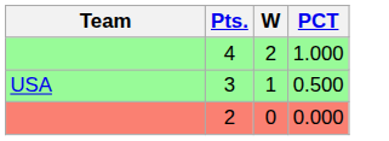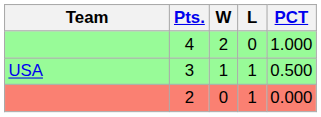 <table class=wikitable>
 <tr align=center>
 <th width=150px>Team</th>
 <th width=30px><a href='#'>Pts.</a></th>
 <th width=20px>W</th>
+<th width=20px>L</th>
 <th><a href='#'>PCT</a></th>
 </tr>
 <tr align=center bgcolor="#98fb98">
 <td align=left></td>
 <td>4</td>
 <td>2</td>
+<td>0</td>
 <td>1.000</td>
 </tr>
 <tr align=center bgcolor="#98fb98">
 <td align=left> <a href='#'>USA</a></td>
 <td>3</td>
+<td>1</td>
 <td>1</td>
 <td>0.500</td>
 </tr>
 <tr align=center bgcolor="salmon">
 <td align=left></td>
 <td>2</td>
 <td>0</td>
+<td>1</td>
 <td>0.000</td>
 </tr>
 </table>
